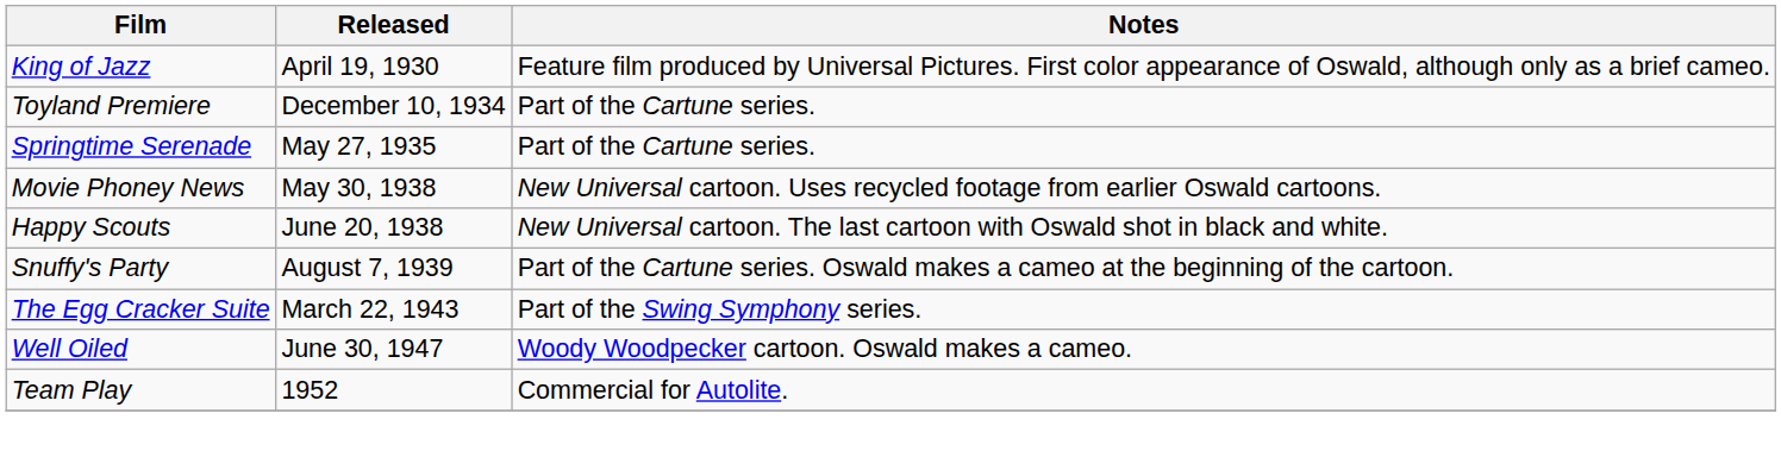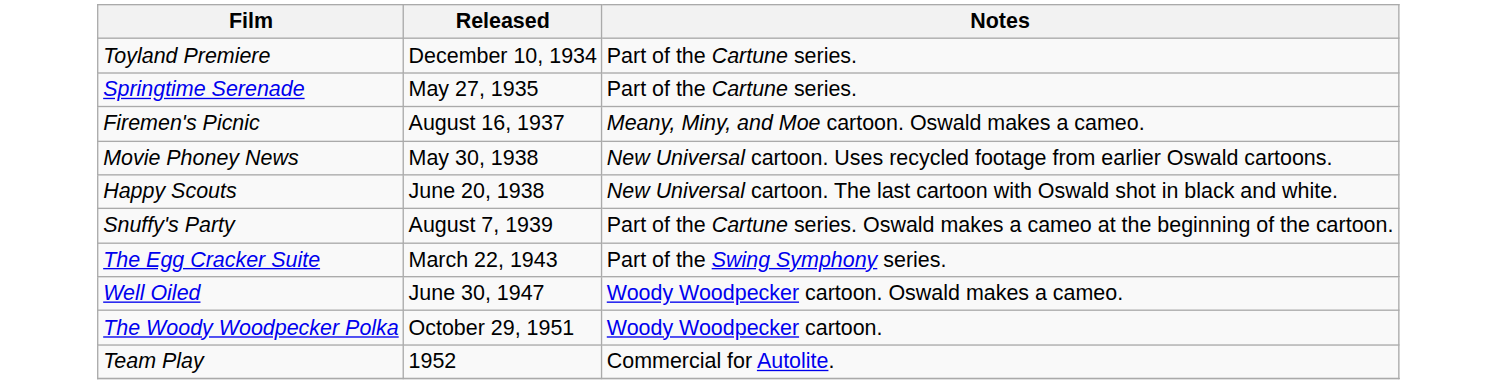 <table class="sortable wikitable" style="margin: 1em auto 1em auto">
 <tr>
 <th>Film</th>
 <th>Released</th>
 <th>Notes</th>
-</tr>
-<tr>
-<td><em><a href='#'>King of Jazz</a></em></td>
-<td>April 19, 1930</td>
-<td>Feature film produced by Universal Pictures. First color appearance of Oswald, although only as a brief cameo.</td>
 </tr>
 <tr>
 <td><em>Toyland Premiere</em></td>
 <td style="white-space: nowrap;">December 10, 1934</td>
 <td>Part of the <em>Cartune</em> series.</td>
 </tr>
 <tr>
 <td><em><a href='#'>Springtime Serenade</a></em></td>
 <td>May 27, 1935</td>
 <td>Part of the <em>Cartune</em> series.</td>
+</tr>
+<tr>
+<td><em>Firemen's Picnic</em></td>
+<td>August 16, 1937</td>
+<td><em>Meany, Miny, and Moe</em> cartoon. Oswald makes a cameo.</td>
 </tr>
 <tr>
 <td><em>Movie Phoney News</em></td>
 <td>May 30, 1938</td>
 <td><em>New Universal</em> cartoon. Uses recycled footage from earlier Oswald cartoons.</td>
 </tr>
 <tr>
 <td><em>Happy Scouts</em></td>
 <td>June 20, 1938</td>
 <td><em>New Universal</em> cartoon. The last cartoon with Oswald shot in black and white.</td>
 </tr>
 <tr>
 <td><em>Snuffy's Party</em></td>
 <td>August 7, 1939</td>
 <td>Part of the <em>Cartune</em> series. Oswald makes a cameo at the beginning of the cartoon.</td>
 </tr>
 <tr>
 <td><em><a href='#'>The Egg Cracker Suite</a></em></td>
 <td>March 22, 1943</td>
 <td>Part of the <em><a href='#'>Swing Symphony</a></em> series.</td>
 </tr>
 <tr>
 <td><em><a href='#'>Well Oiled</a></em></td>
 <td>June 30, 1947</td>
 <td><a href='#'>Woody Woodpecker</a> cartoon. Oswald makes a cameo.</td>
 </tr>
 <tr>
+<td style="white-space: nowrap;"><em><a href='#'>The Woody Woodpecker Polka</a></em></td>
+<td style="white-space: nowrap;">October 29, 1951</td>
+<td><a href='#'>Woody Woodpecker</a> cartoon.</td>
+</tr>
+<tr>
 <td><em>Team Play</em></td>
 <td>1952</td>
 <td>Commercial for <a href='#'>Autolite</a>.</td>
 </tr>
 <tr>
 </tr>
 </table>
